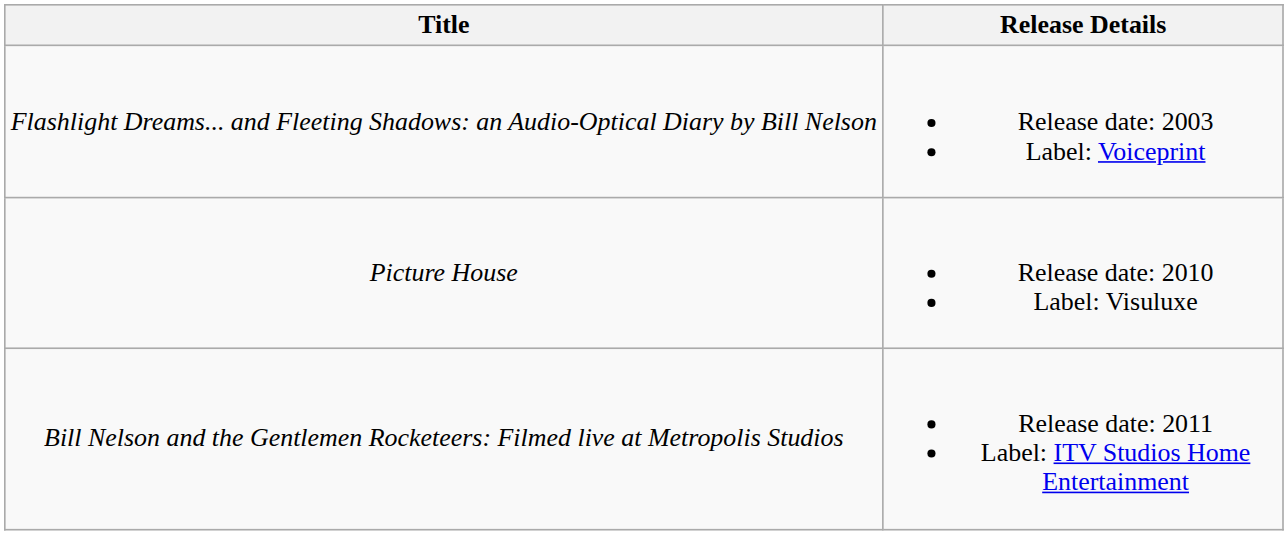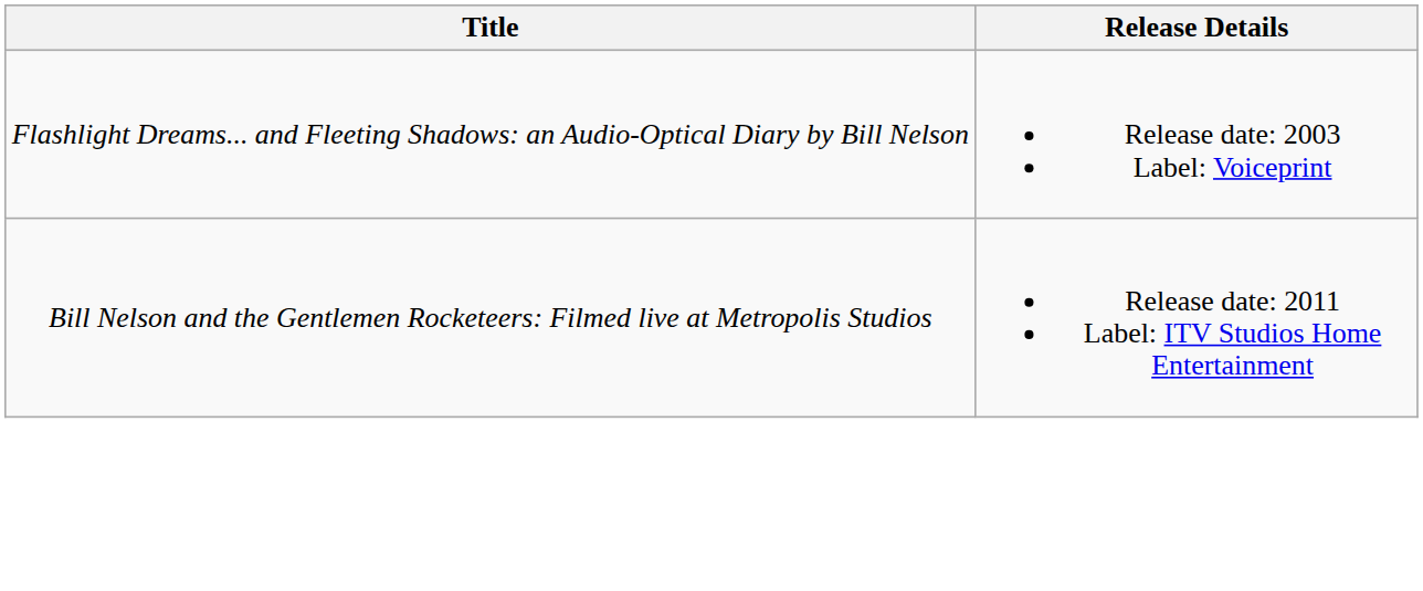 <table class="wikitable plainrowheaders" style="text-align:center;">
 <tr>
 <th scope="col">Title</th>
 <th scope="col" style="width:15em;">Release Details</th>
 </tr>
 <tr>
 <td><em>Flashlight Dreams... and Fleeting Shadows: an Audio-Optical Diary by Bill Nelson</em></td>
 <td><br><ul><li>Release date: 2003</li><li>Label: <a href='#'>Voiceprint</a></li></ul></td>
 </tr>
 <tr>
-<td><em>Picture House</em></td>
-<td><br><ul><li>Release date: 2010</li><li>Label: Visuluxe</li></ul></td>
-</tr>
-<tr>
 <td><em>Bill Nelson and the Gentlemen Rocketeers: Filmed live at Metropolis Studios</em></td>
 <td><br><ul><li>Release date: 2011</li><li>Label: <a href='#'>ITV Studios Home Entertainment</a></li></ul></td>
 </tr>
 </table>
